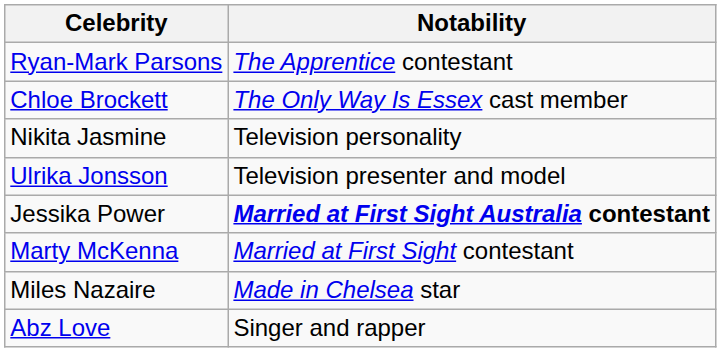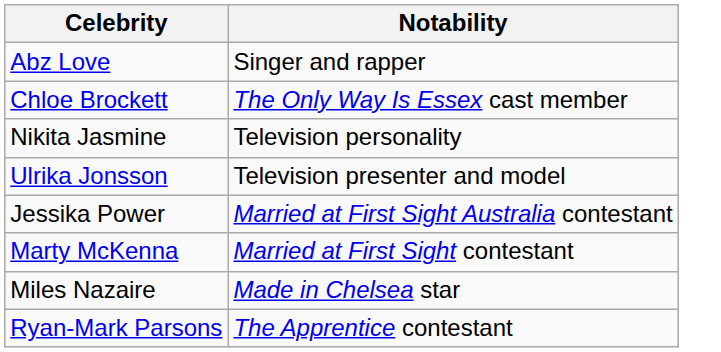 <table class="wikitable sortable">
 <tr>
 <th>Celebrity</th>
 <th>Notability</th>
 </tr>
 <tr>
-<td><a href='#'>Ryan-Mark Parsons</a></td>
-<td><em><a href='#'>The Apprentice</a></em> contestant</td>
+<td><a href='#'>Abz Love</a></td>
+<td>Singer and rapper</td>
 </tr>
 <tr>
 <td><a href='#'>Chloe Brockett</a></td>
 <td><em><a href='#'>The Only Way Is Essex</a></em> cast member</td>
 </tr>
 <tr>
 <td>Nikita Jasmine</td>
 <td>Television personality</td>
 </tr>
 <tr>
 <td><a href='#'>Ulrika Jonsson</a></td>
 <td>Television presenter and model</td>
 </tr>
 <tr>
 <td>Jessika Power</td>
-<td><strong><em><a href='#'>Married at First Sight Australia</a></em> contestant</strong></td>
+<td><em><a href='#'>Married at First Sight Australia</a></em> contestant</td>
 </tr>
 <tr>
 <td><a href='#'>Marty McKenna</a></td>
 <td><em><a href='#'>Married at First Sight</a></em> contestant</td>
 </tr>
 <tr>
 <td>Miles Nazaire</td>
 <td><em><a href='#'>Made in Chelsea</a></em> star</td>
 </tr>
 <tr>
-<td><a href='#'>Abz Love</a></td>
-<td>Singer and rapper</td>
+<td><a href='#'>Ryan-Mark Parsons</a></td>
+<td><em><a href='#'>The Apprentice</a></em> contestant</td>
 </tr>
 </table>
